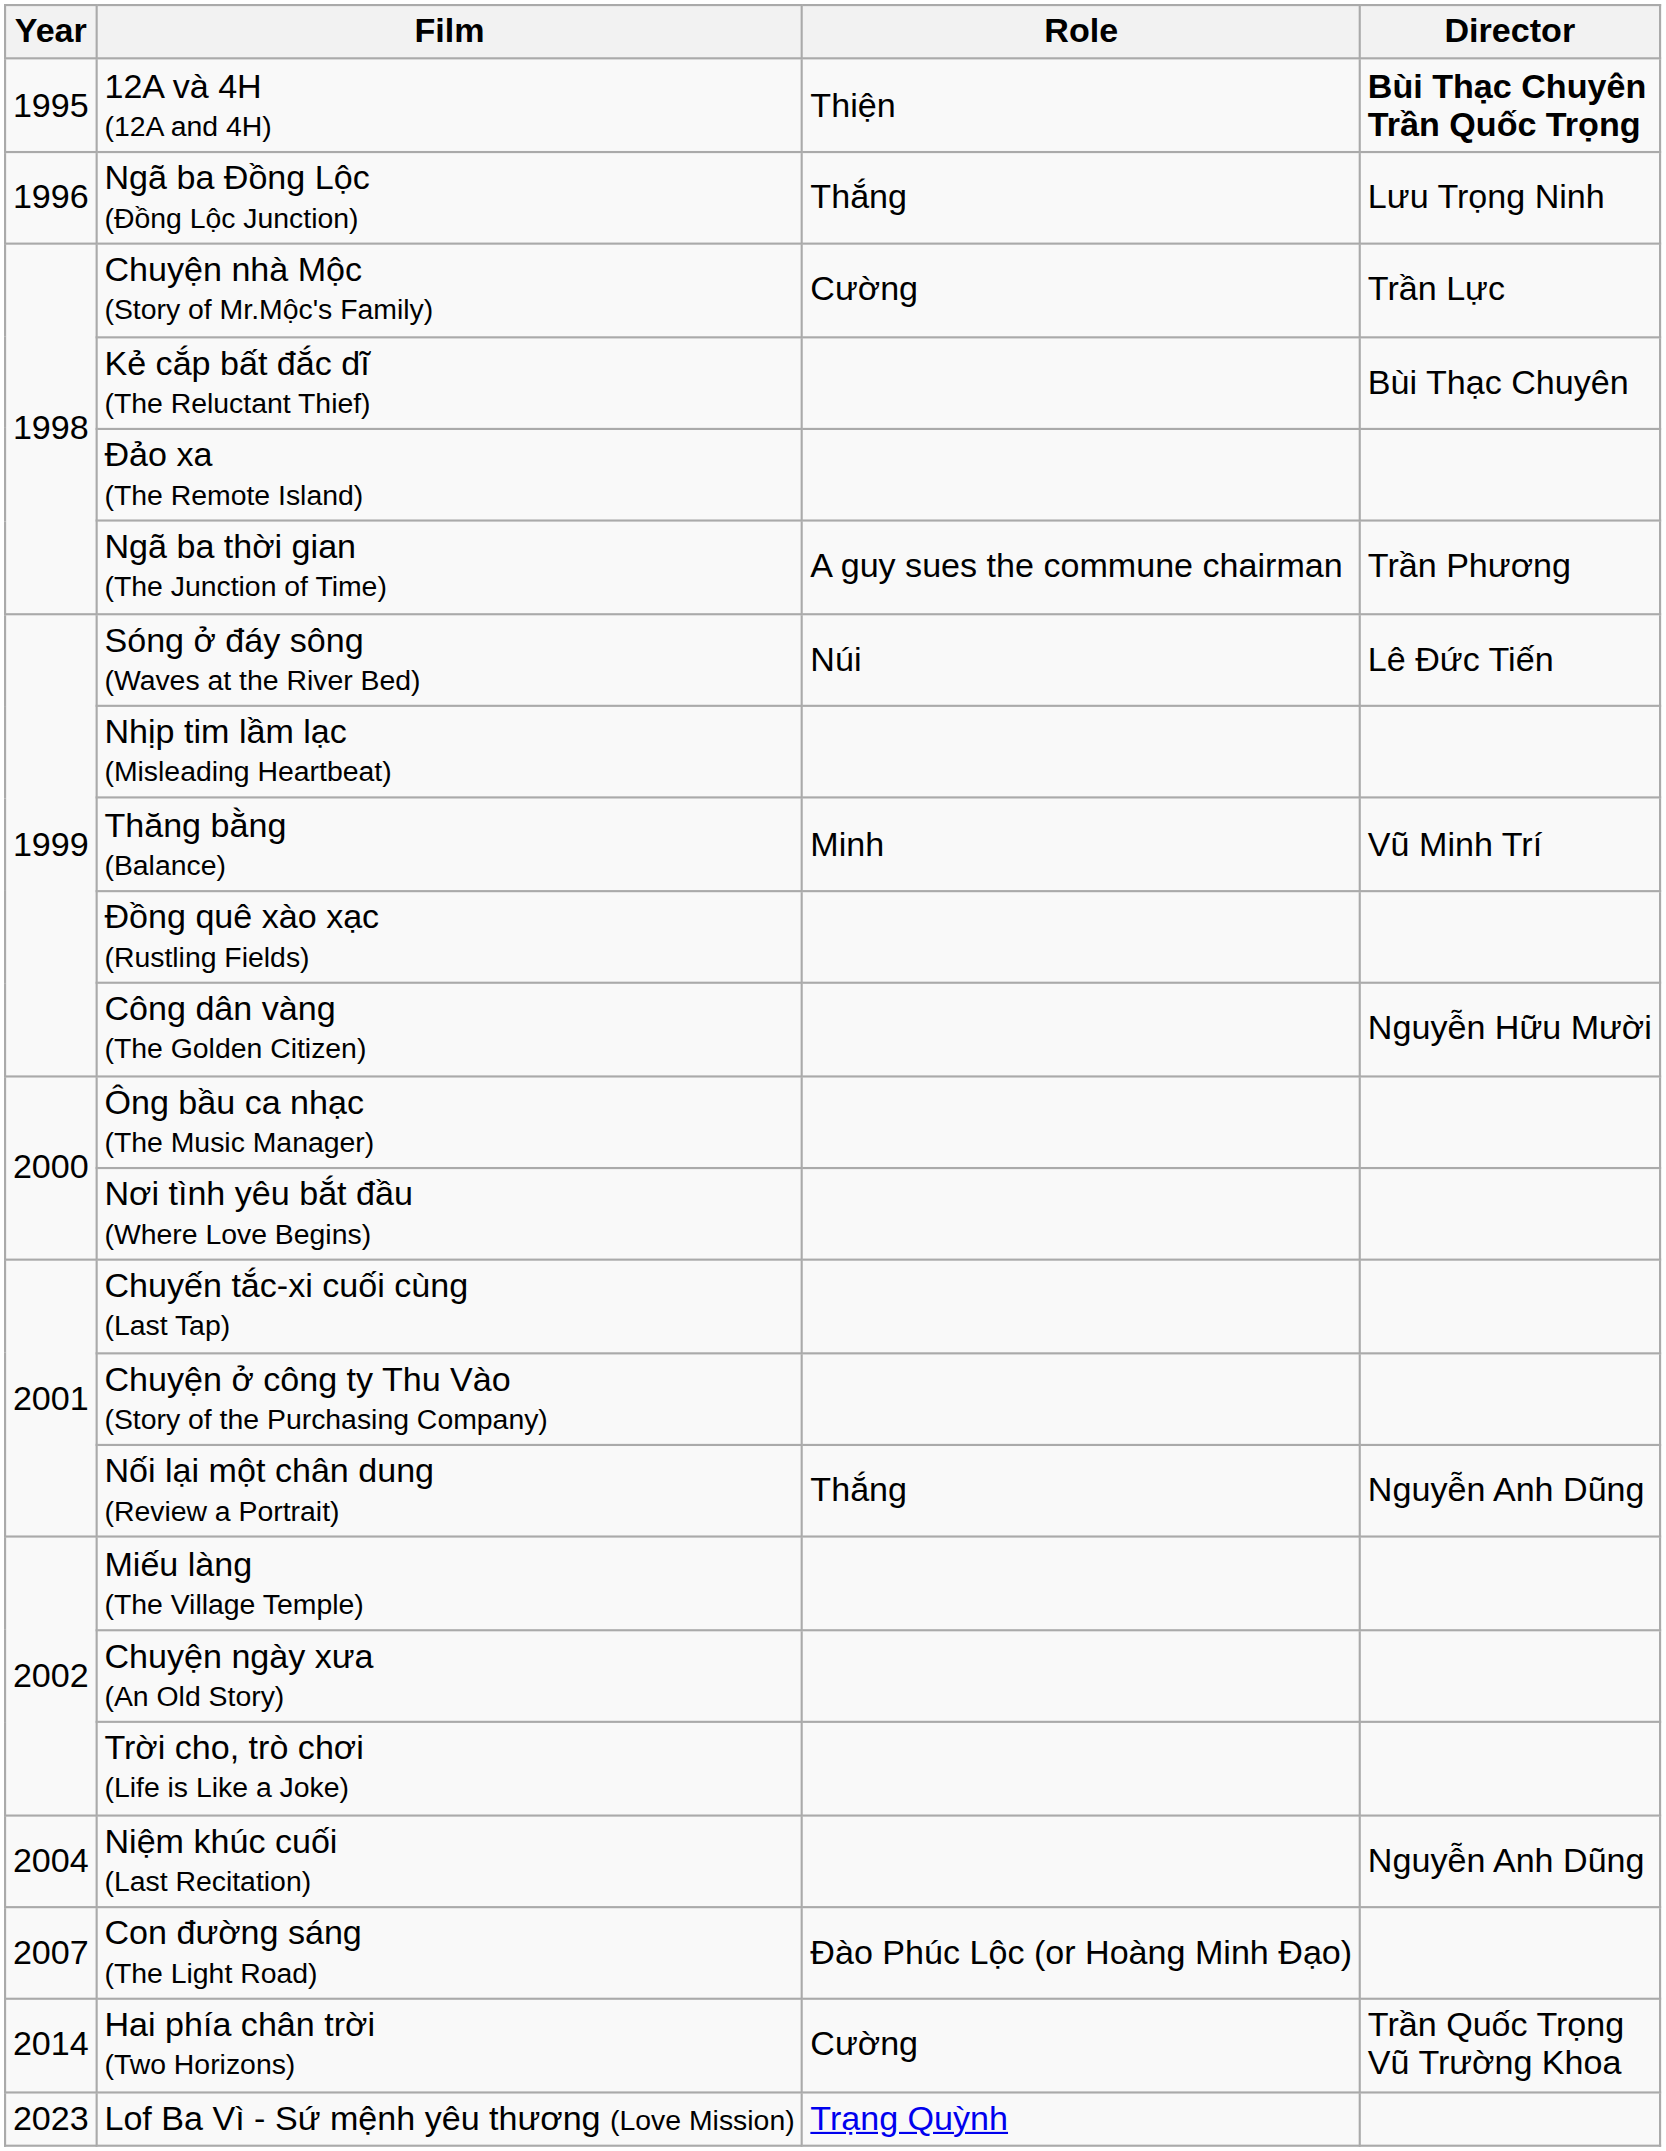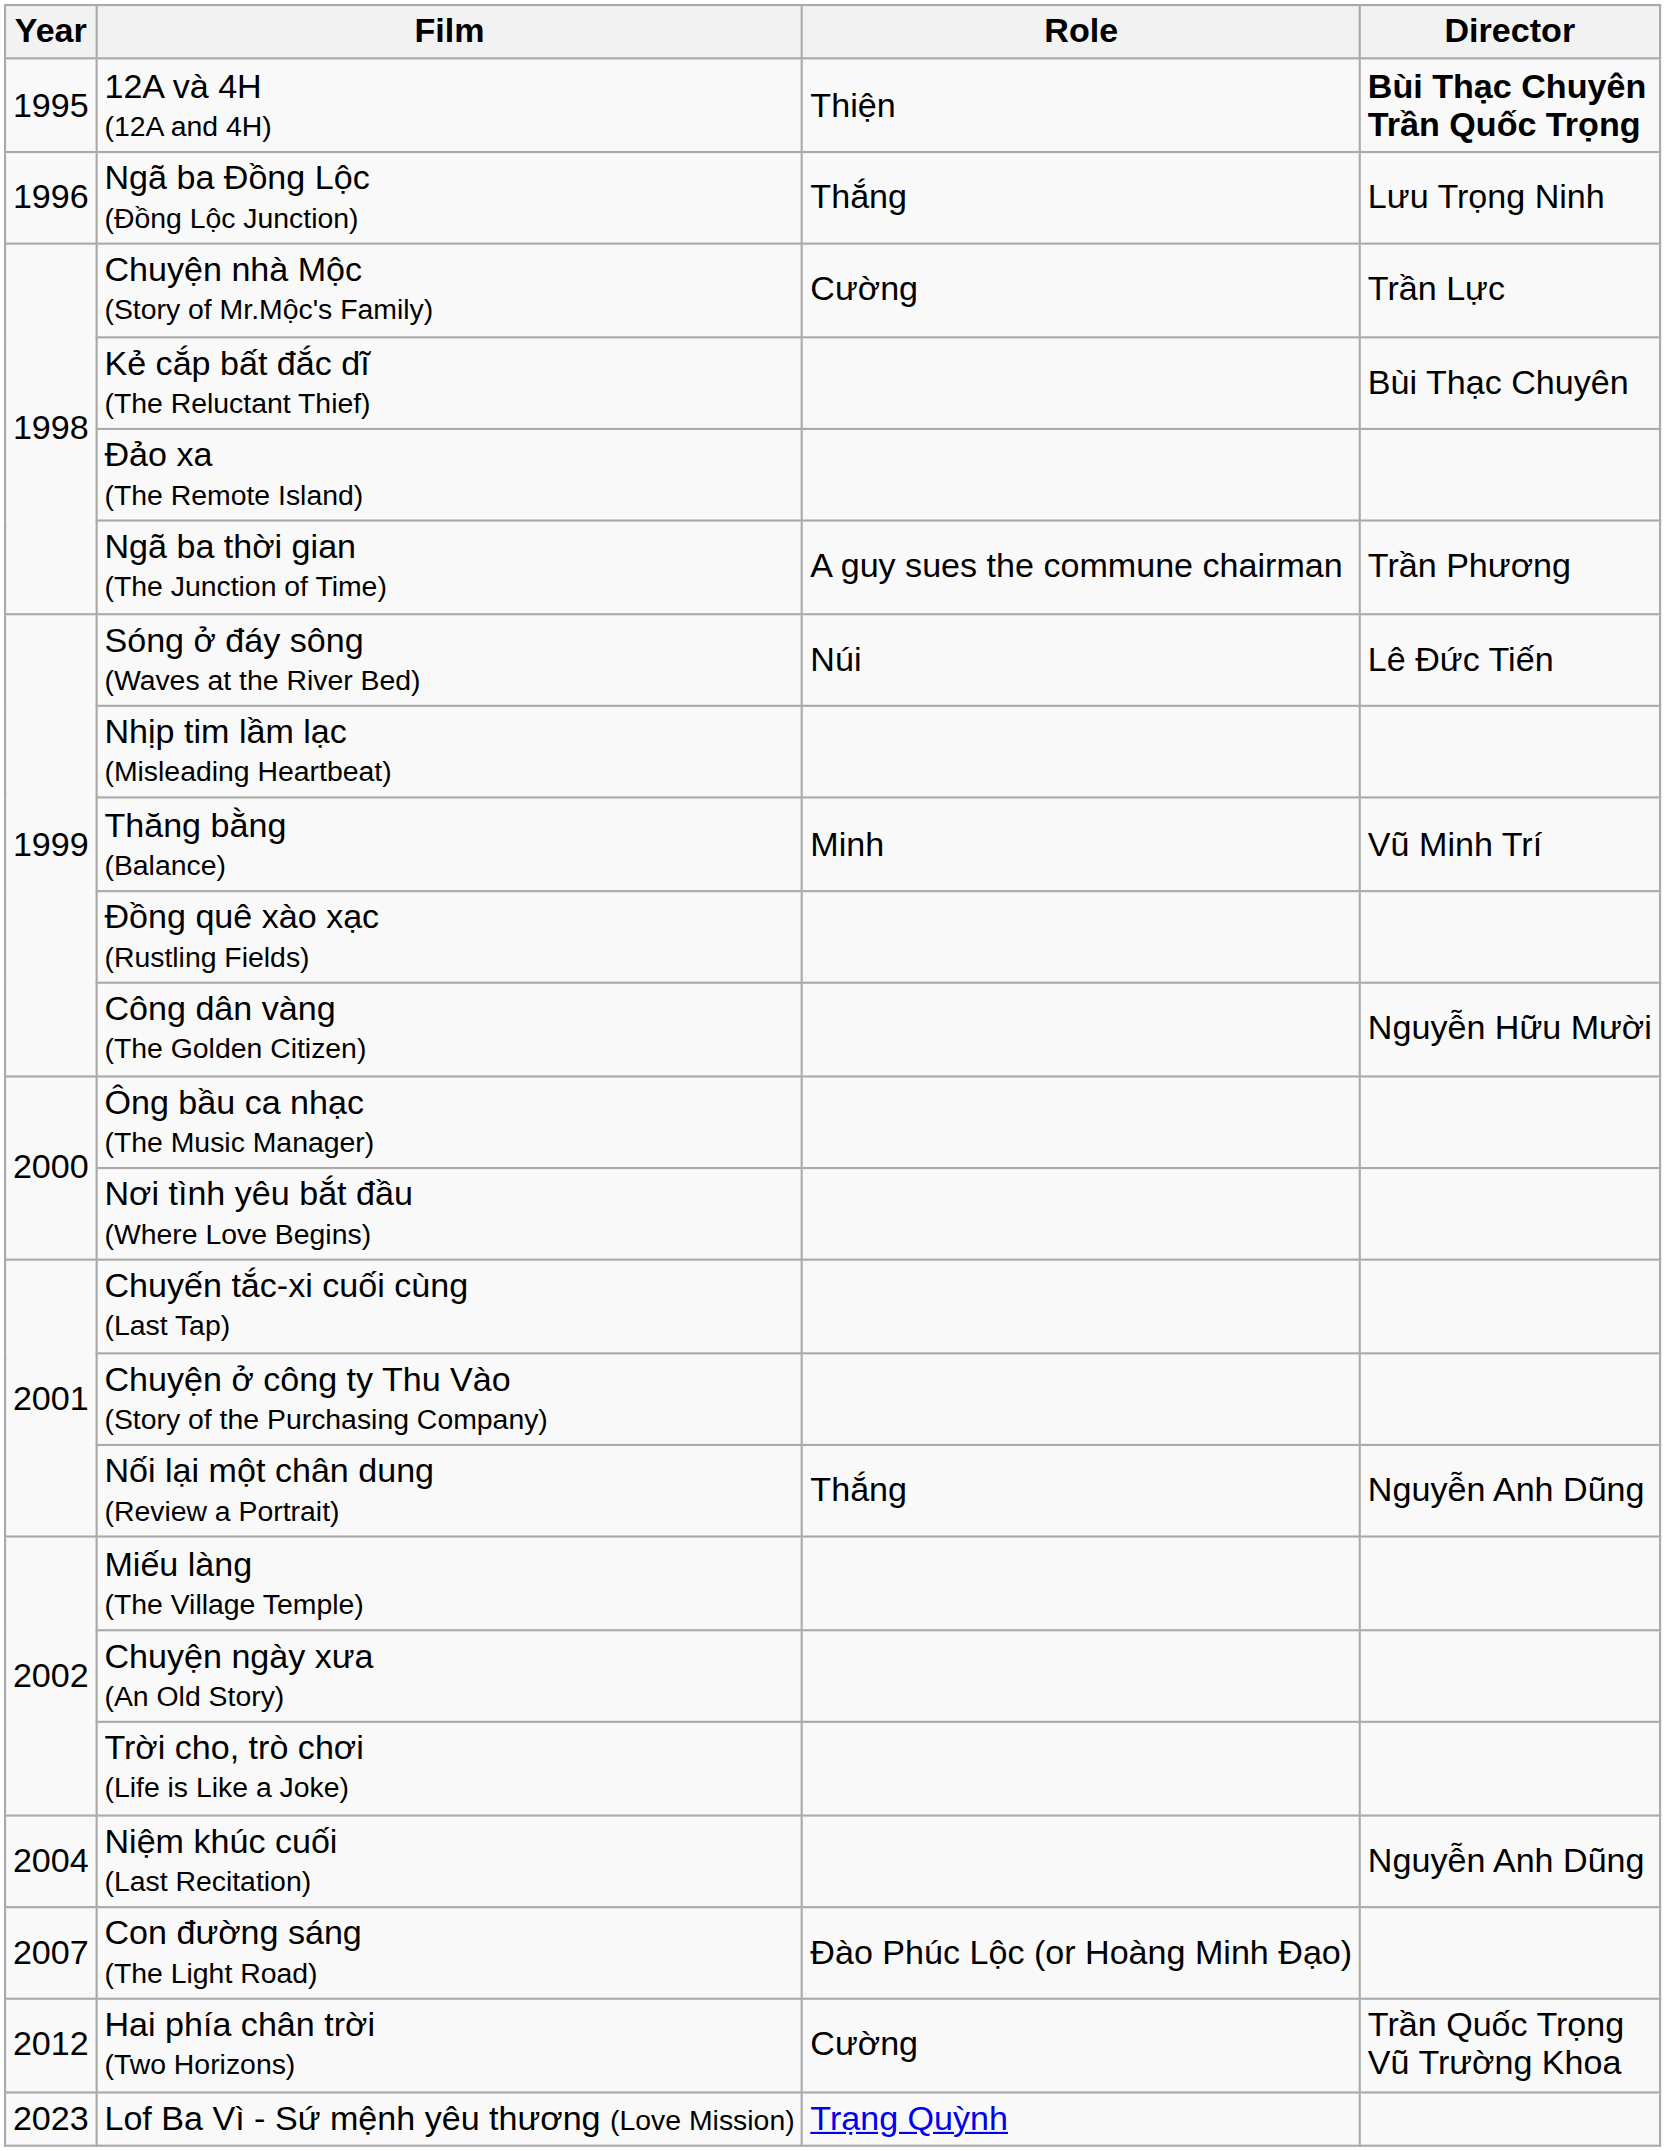 <table class="wikitable">
 <tr>
 <th>Year</th>
 <th>Film</th>
 <th>Role</th>
 <th>Director</th>
 </tr>
 <tr>
 <td rowspan="1">1995</td>
 <td>12A và 4H<br><small>(12A and 4H)</small></td>
 <td>Thiện</td>
 <td><strong>Bùi Thạc Chuyên<br>Trần Quốc Trọng</strong></td>
 </tr>
 <tr>
 <td rowspan="1">1996</td>
 <td>Ngã ba Đồng Lộc<br><small>(Đồng Lộc Junction)</small></td>
 <td>Thắng</td>
 <td>Lưu Trọng Ninh</td>
 </tr>
 <tr>
 <td rowspan="4">1998</td>
 <td>Chuyện nhà Mộc<br><small>(Story of Mr.Mộc's Family)</small></td>
 <td>Cường</td>
 <td>Trần Lực</td>
 </tr>
 <tr>
 <td>Kẻ cắp bất đắc dĩ<br><small>(The Reluctant Thief)</small></td>
 <td></td>
 <td>Bùi Thạc Chuyên</td>
 </tr>
 <tr>
 <td>Đảo xa<br><small>(The Remote Island)</small></td>
 <td></td>
 <td></td>
 </tr>
 <tr>
 <td>Ngã ba thời gian<br><small>(The Junction of Time)</small></td>
 <td>A guy sues the commune chairman</td>
 <td>Trần Phương</td>
 </tr>
 <tr>
 <td rowspan="5">1999</td>
 <td>Sóng ở đáy sông<br><small>(Waves at the River Bed)</small></td>
 <td>Núi</td>
 <td>Lê Đức Tiến</td>
 </tr>
 <tr>
 <td>Nhịp tim lầm lạc<br><small>(Misleading Heartbeat)</small></td>
 <td></td>
 <td></td>
 </tr>
 <tr>
 <td>Thăng bằng<br><small>(Balance)</small></td>
 <td>Minh</td>
 <td>Vũ Minh Trí</td>
 </tr>
 <tr>
 <td>Đồng quê xào xạc<br><small>(Rustling Fields)</small></td>
 <td></td>
 <td></td>
 </tr>
 <tr>
 <td>Công dân vàng<br><small>(The Golden Citizen)</small></td>
 <td></td>
 <td>Nguyễn Hữu Mười</td>
 </tr>
 <tr>
 <td rowspan="2">2000</td>
 <td>Ông bầu ca nhạc<br><small>(The Music Manager)</small></td>
 <td></td>
 <td></td>
 </tr>
 <tr>
 <td>Nơi tình yêu bắt đầu<br><small>(Where Love Begins)</small></td>
 <td></td>
 <td></td>
 </tr>
 <tr>
 <td rowspan="3">2001</td>
 <td>Chuyến tắc-xi cuối cùng<br><small>(Last Tap)</small></td>
 <td></td>
 <td></td>
 </tr>
 <tr>
 <td>Chuyện ở công ty Thu Vào<br><small>(Story of the Purchasing Company)</small></td>
 <td></td>
 <td></td>
 </tr>
 <tr>
 <td>Nối lại một chân dung<br><small>(Review a Portrait)</small></td>
 <td>Thắng</td>
 <td>Nguyễn Anh Dũng</td>
 </tr>
 <tr>
 <td rowspan="3">2002</td>
 <td>Miếu làng<br><small>(The Village Temple)</small></td>
 <td></td>
 <td></td>
 </tr>
 <tr>
 <td>Chuyện ngày xưa<br><small>(An Old Story)</small></td>
 <td></td>
 <td></td>
 </tr>
 <tr>
 <td>Trời cho, trò chơi<br><small>(Life is Like a Joke)</small></td>
 <td></td>
 <td></td>
 </tr>
 <tr>
 <td rowspan="1">2004</td>
 <td>Niệm khúc cuối<br><small>(Last Recitation)</small></td>
 <td></td>
 <td>Nguyễn Anh Dũng</td>
 </tr>
 <tr>
 <td rowspan="1">2007</td>
 <td>Con đường sáng<br><small>(The Light Road)</small></td>
 <td>Đào Phúc Lộc (or Hoàng Minh Đạo)</td>
 <td></td>
 </tr>
 <tr>
-<td rowspan="1">2014</td>
+<td rowspan="1">2012</td>
 <td>Hai phía chân trời<br><small>(Two Horizons)</small></td>
 <td>Cường</td>
 <td>Trần Quốc Trọng<br>Vũ Trường Khoa</td>
 </tr>
 <tr>
 <td rowspan="1">2023</td>
 <td>Lof Ba Vì - Sứ mệnh yêu thương <small>(Love Mission)</small></td>
 <td><a href='#'>Trạng Quỳnh</a></td>
 <td></td>
 </tr>
 </table>
